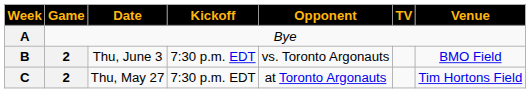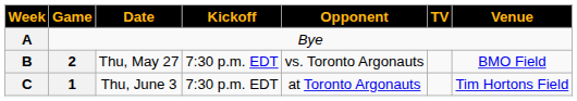 <table class="wikitable" style="font-size: 95%;">
 <tr>
 <th style="background:black;color:#FFB60F;">Week</th>
 <th style="background:black;color:#FFB60F;">Game</th>
 <th style="background:black;color:#FFB60F;">Date</th>
 <th style="background:black;color:#FFB60F;">Kickoff</th>
 <th style="background:black;color:#FFB60F;">Opponent</th>
 <th style="background:black;color:#FFB60F;">TV</th>
 <th style="background:black;color:#FFB60F;">Venue</th>
 </tr>
 <tr style= bgcolor="ffffff">
 <th align="center">A</th>
 <td colspan=10 align="center" valign="middle"><em>Bye</em></td>
 </tr>
 <tr style= bgcolor="ffffff">
 <th align="center">B</th>
 <th align="center">2</th>
-<td align="center">Thu, June 3</td>
+<td align="center">Thu, May 27</td>
 <td align="center">7:30 p.m. <a href='#'>EDT</a></td>
 <td align="center">vs. Toronto Argonauts</td>
 <td align="center"></td>
 <td align="center"><a href='#'>BMO Field</a></td>
 </tr>
 <tr style= bgcolor="ffffff">
 <th align="center">C</th>
-<th align="center">2</th>
-<td align="center">Thu, May 27</td>
+<th align="center">1</th>
+<td align="center">Thu, June 3</td>
 <td align="center">7:30 p.m. EDT</td>
 <td align="center">at <a href='#'>Toronto Argonauts</a></td>
 <td align="center"></td>
 <td align="center"><a href='#'>Tim Hortons Field</a></td>
 </tr>
 </table>
